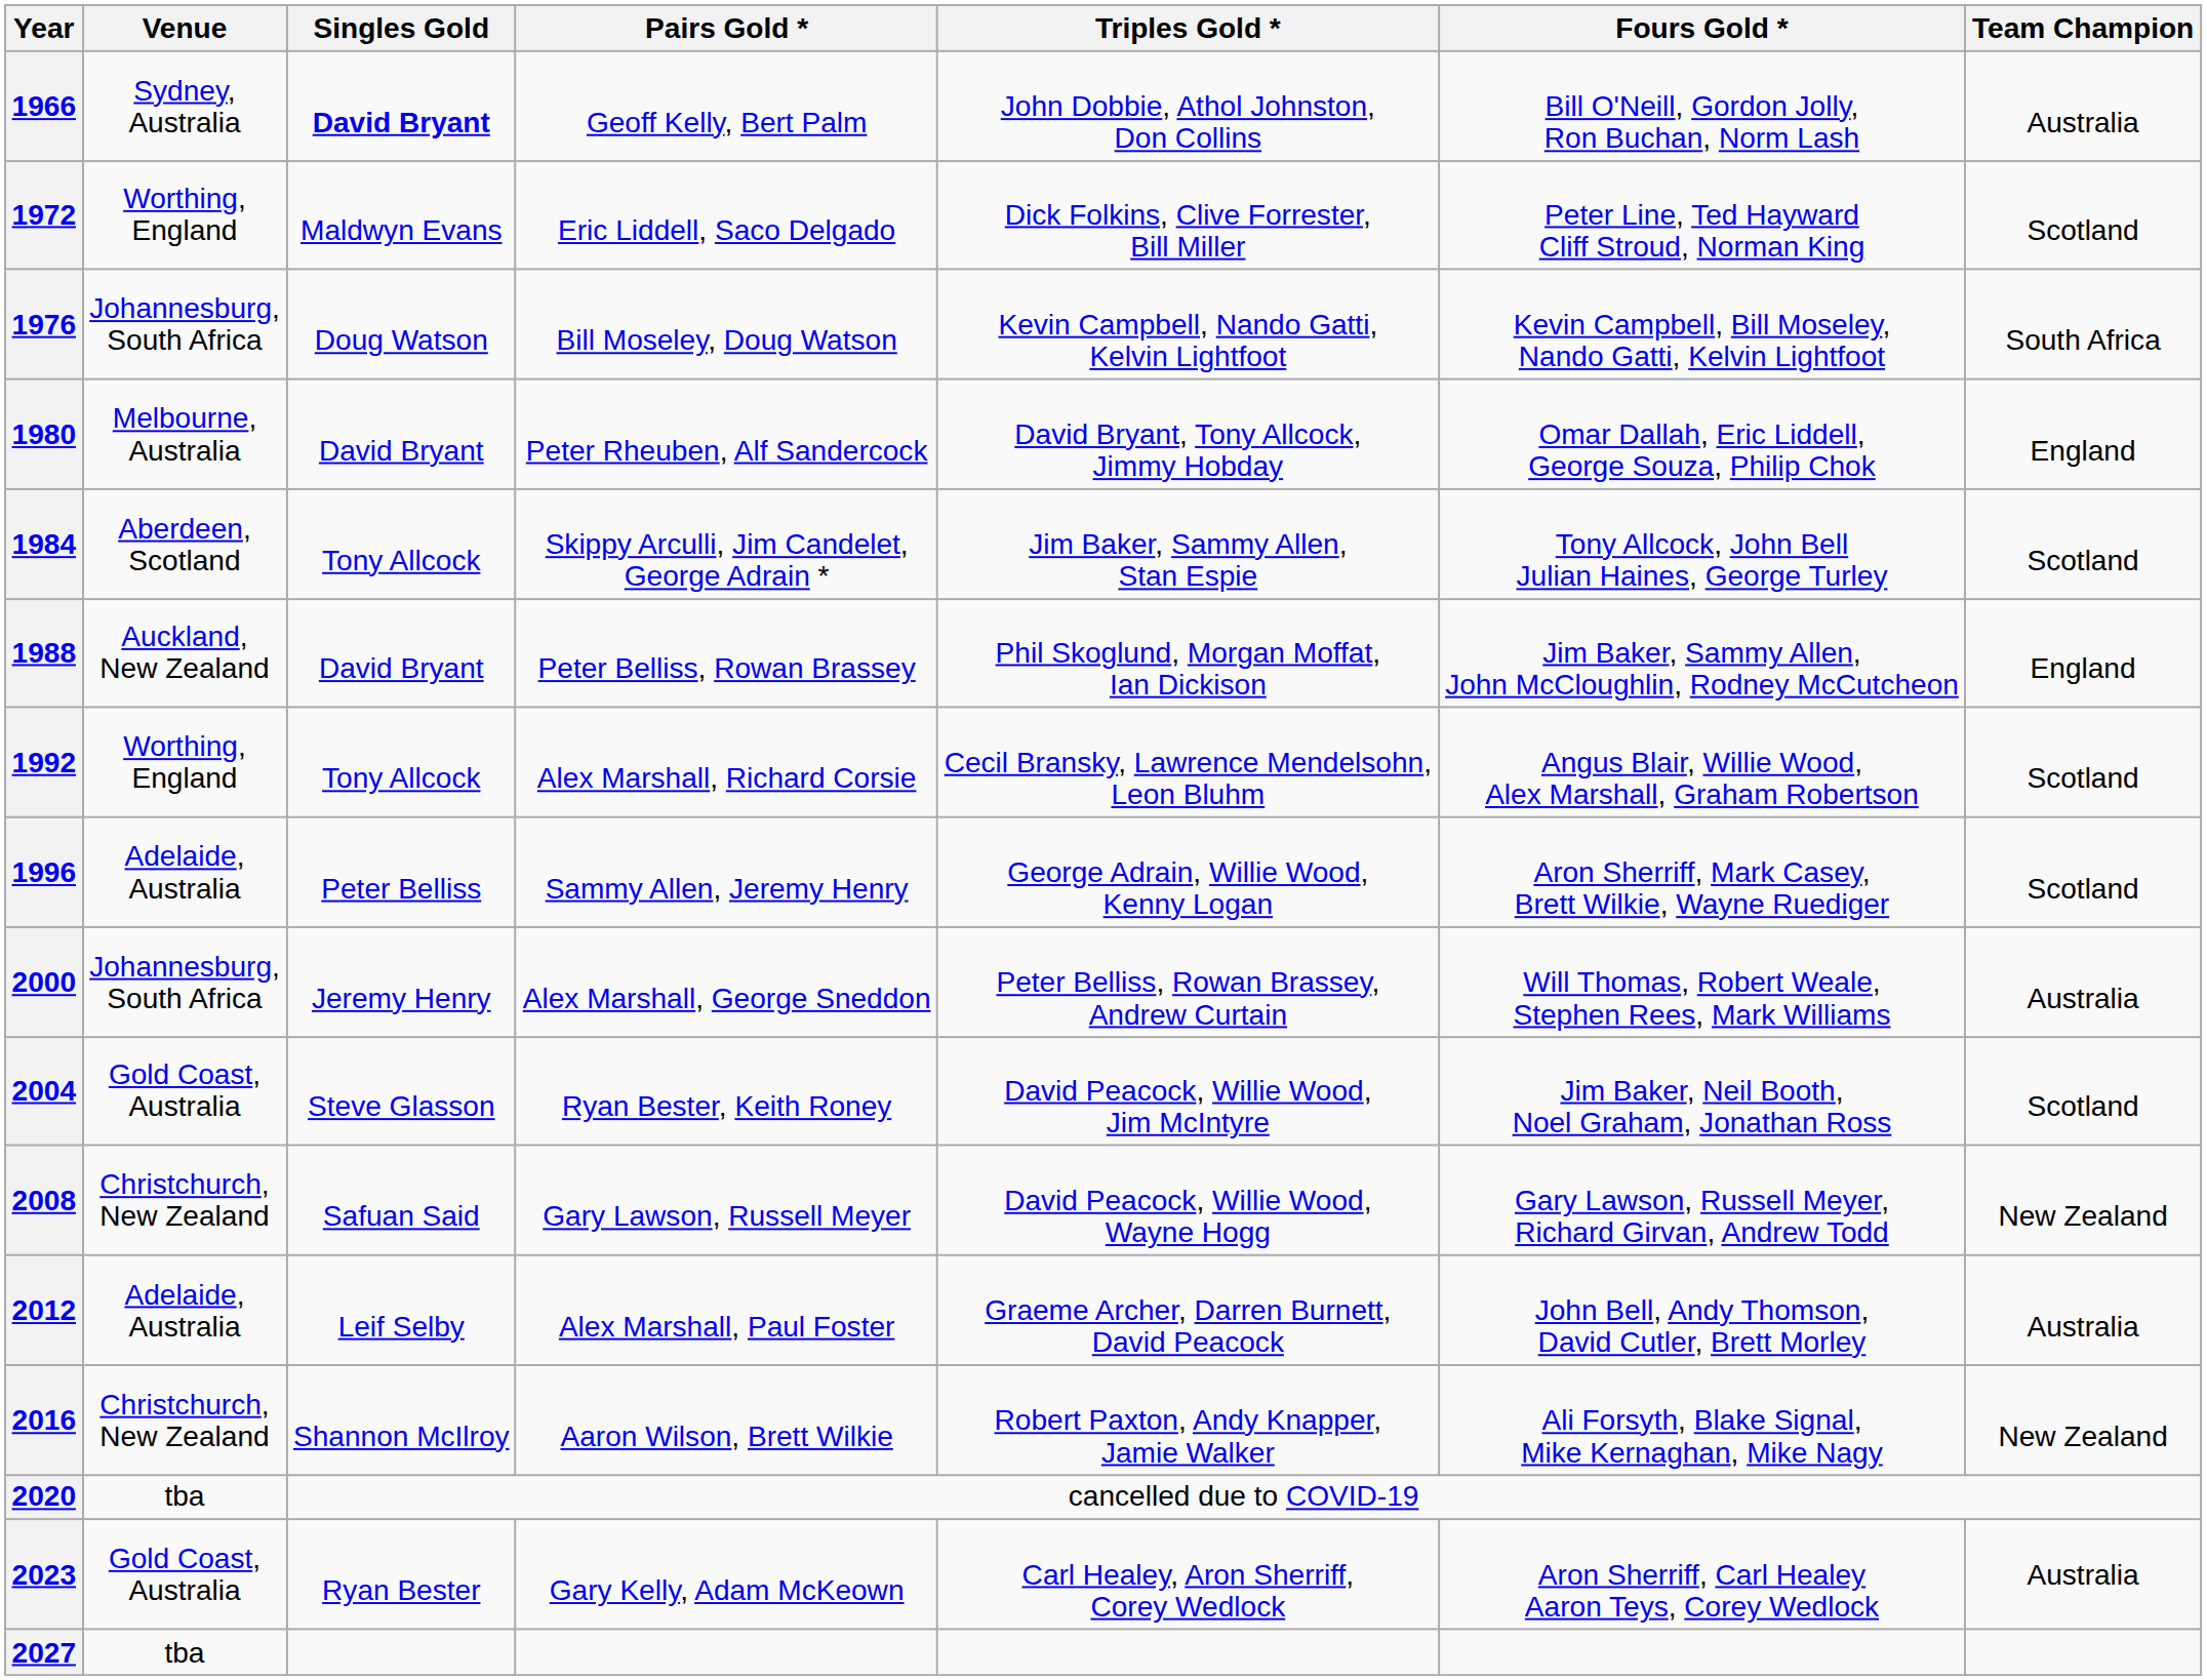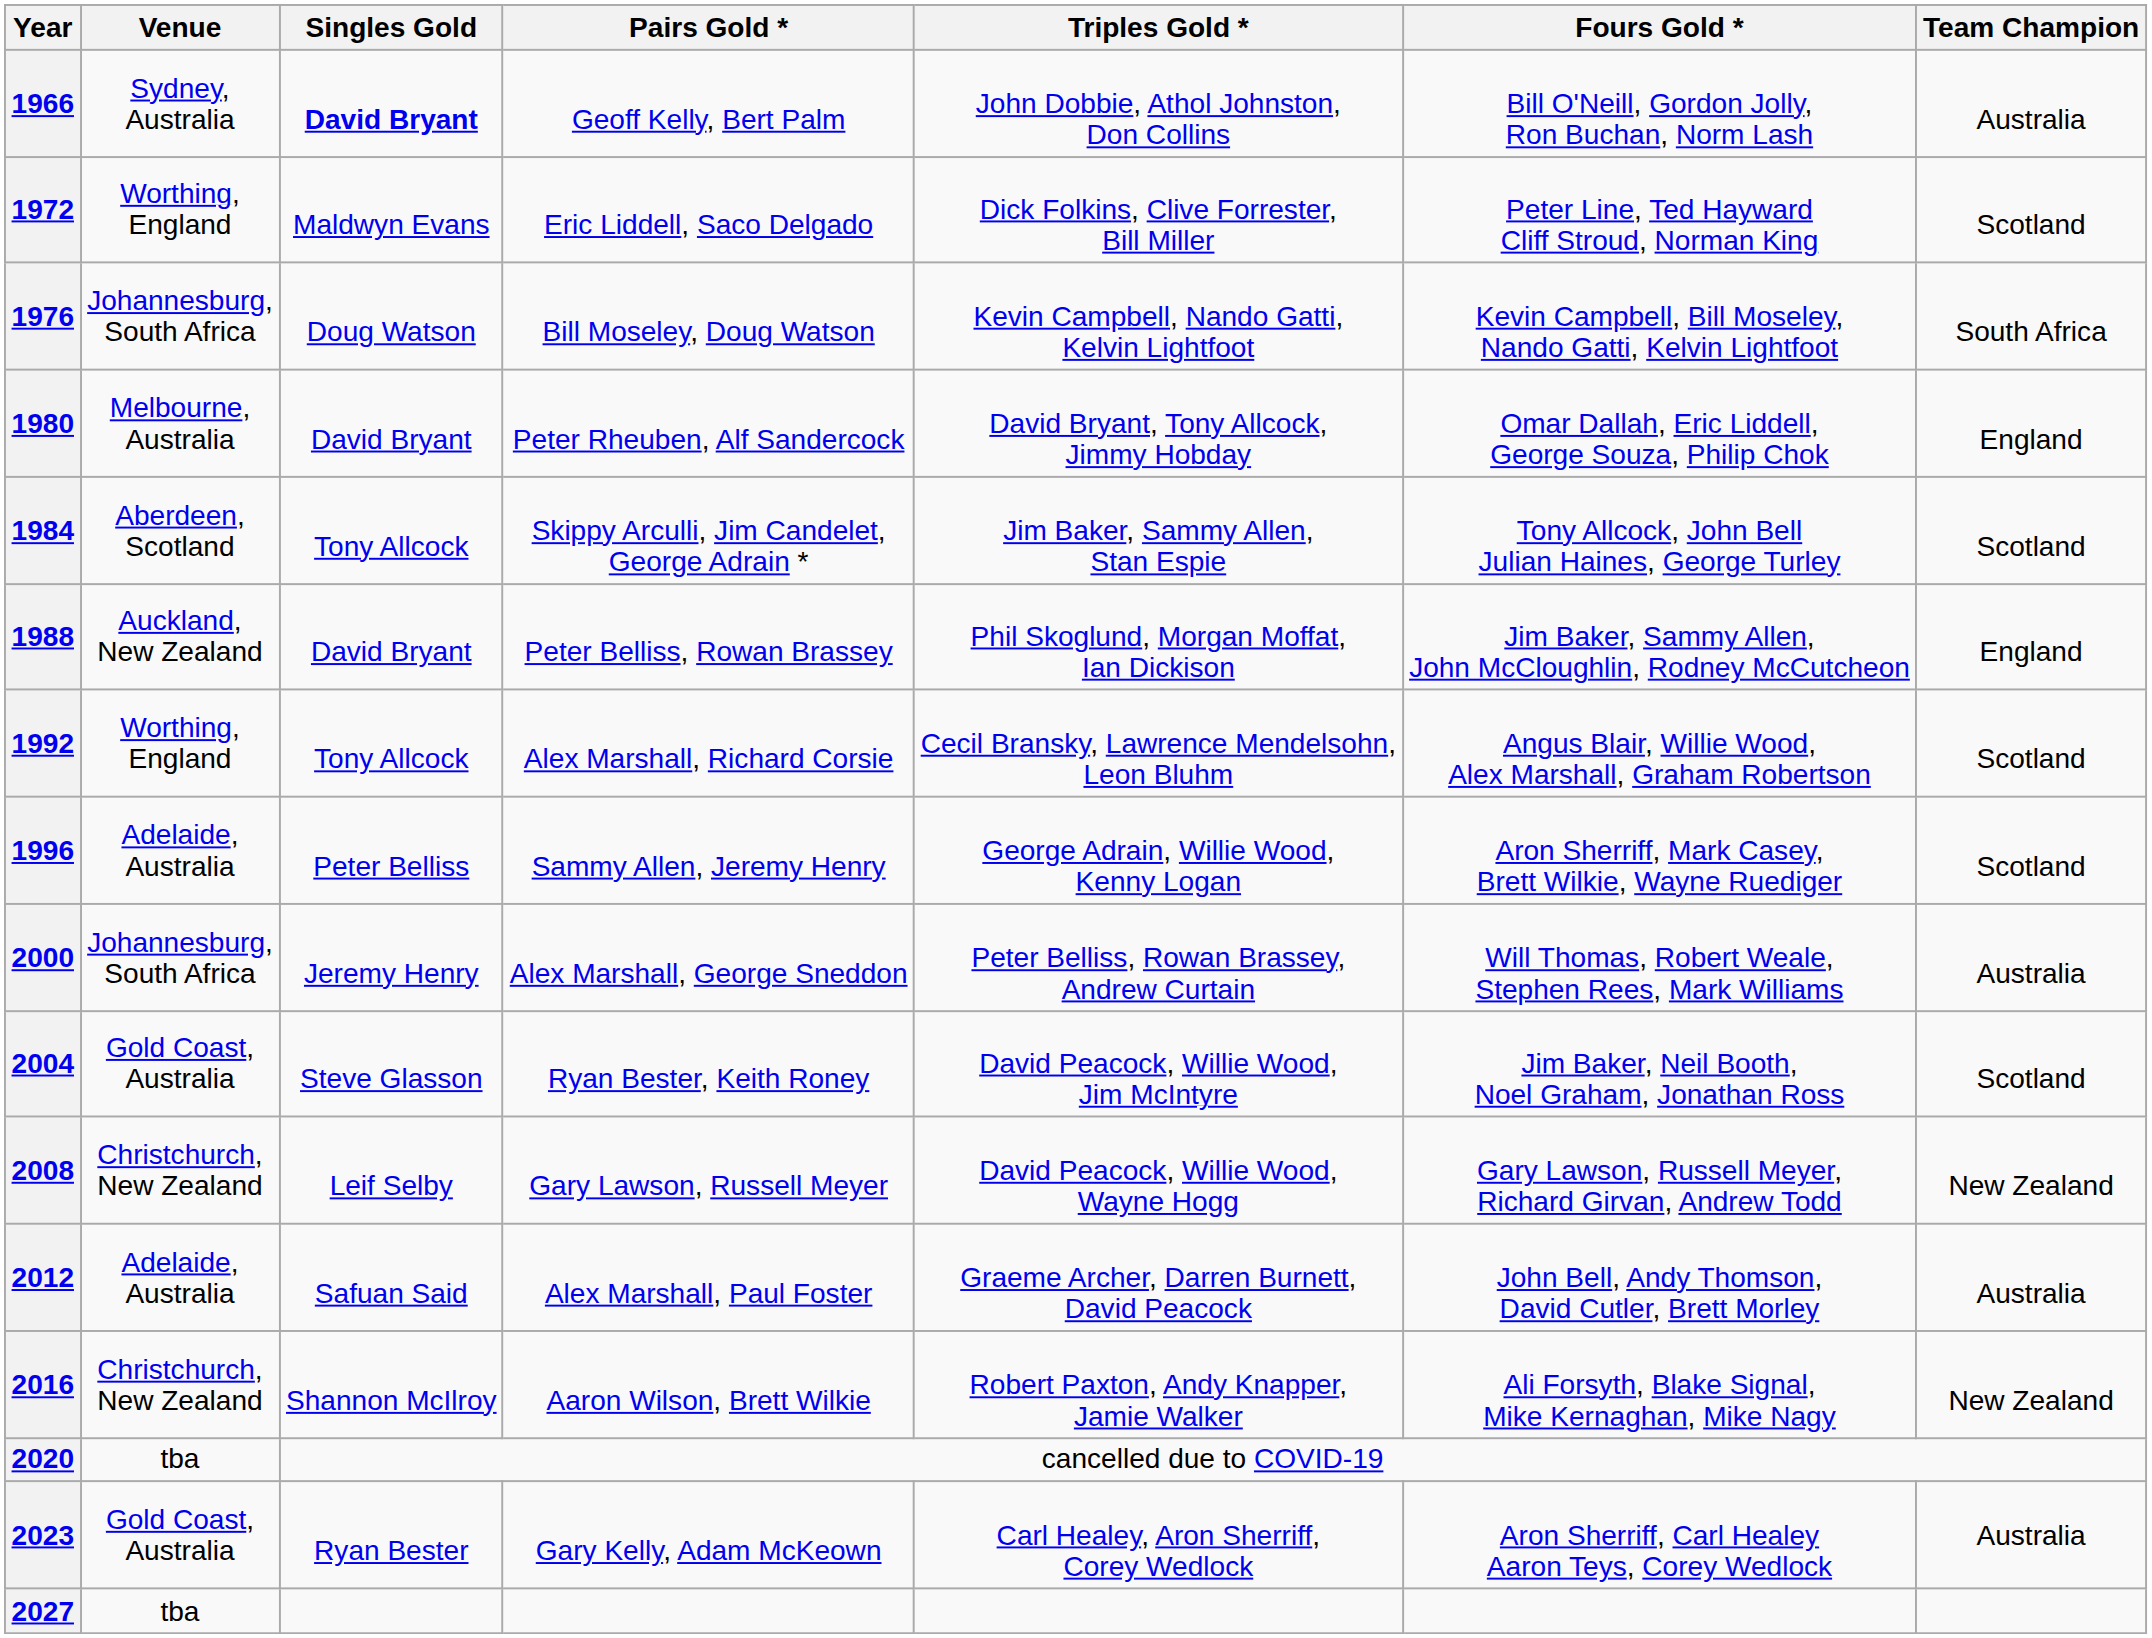 <table class="wikitable"  style="font-size:90%;text-align:center;">
 <tr>
 <th>Year</th>
 <th>Venue</th>
 <th>Singles Gold</th>
 <th>Pairs Gold *</th>
 <th>Triples Gold *</th>
 <th>Fours Gold *</th>
 <th>Team Champion</th>
 </tr>
 <tr>
 <th><a href='#'>1966</a></th>
 <td><a href='#'>Sydney</a>, <br> Australia</td>
 <td><strong> <br> <a href='#'>David Bryant</a></strong></td>
 <td> <br> <a href='#'>Geoff Kelly</a>, <a href='#'>Bert Palm</a></td>
 <td> <br> <a href='#'>John Dobbie</a>, <a href='#'>Athol Johnston</a>,<br> <a href='#'>Don Collins</a></td>
 <td><br> <a href='#'>Bill O'Neill</a>, <a href='#'>Gordon Jolly</a>,<br> <a href='#'>Ron Buchan</a>, <a href='#'>Norm Lash</a></td>
 <td> <br> Australia</td>
 </tr>
 <tr>
 <th><a href='#'>1972</a></th>
 <td><a href='#'>Worthing</a>, <br> England</td>
 <td> <br> <a href='#'>Maldwyn Evans</a></td>
 <td> <br> <a href='#'>Eric Liddell</a>, <a href='#'>Saco Delgado</a></td>
 <td> <br> <a href='#'>Dick Folkins</a>, <a href='#'>Clive Forrester</a>,<br> <a href='#'>Bill Miller</a></td>
 <td><br> <a href='#'>Peter Line</a>, <a href='#'>Ted Hayward</a> <br><a href='#'>Cliff Stroud</a>, <a href='#'>Norman King</a></td>
 <td> <br> Scotland</td>
 </tr>
 <tr>
 <th><a href='#'>1976</a></th>
 <td><a href='#'>Johannesburg</a>, <br> South Africa</td>
 <td> <br> <a href='#'>Doug Watson</a></td>
 <td> <br> <a href='#'>Bill Moseley</a>, <a href='#'>Doug Watson</a></td>
 <td> <br> <a href='#'>Kevin Campbell</a>, <a href='#'>Nando Gatti</a>,<br> <a href='#'>Kelvin Lightfoot</a></td>
 <td><br> <a href='#'>Kevin Campbell</a>, <a href='#'>Bill Moseley</a>,<br> <a href='#'>Nando Gatti</a>, <a href='#'>Kelvin Lightfoot</a></td>
 <td> <br> South Africa</td>
 </tr>
 <tr>
 <th><a href='#'>1980</a></th>
 <td><a href='#'>Melbourne</a>, <br> Australia</td>
 <td> <br> <a href='#'>David Bryant</a></td>
 <td> <br> <a href='#'>Peter Rheuben</a>, <a href='#'>Alf Sandercock</a></td>
 <td> <br> <a href='#'>David Bryant</a>, <a href='#'>Tony Allcock</a>,<br> <a href='#'>Jimmy Hobday</a></td>
 <td><br> <a href='#'>Omar Dallah</a>, <a href='#'>Eric Liddell</a>,<br> <a href='#'>George Souza</a>, <a href='#'>Philip Chok</a></td>
 <td> <br> England</td>
 </tr>
 <tr>
 <th><a href='#'>1984</a></th>
 <td><a href='#'>Aberdeen</a>, <br> Scotland</td>
 <td> <br> <a href='#'>Tony Allcock</a></td>
 <td> <br> <a href='#'>Skippy Arculli</a>, <a href='#'>Jim Candelet</a>,<br> <a href='#'>George Adrain</a> *</td>
 <td> <br> <a href='#'>Jim Baker</a>, <a href='#'>Sammy Allen</a>, <br><a href='#'>Stan Espie</a></td>
 <td><br> <a href='#'>Tony Allcock</a>, <a href='#'>John Bell</a><br> <a href='#'>Julian Haines</a>, <a href='#'>George Turley</a></td>
 <td> <br> Scotland</td>
 </tr>
 <tr>
 <th><a href='#'>1988</a></th>
 <td><a href='#'>Auckland</a>, <br> New Zealand</td>
 <td> <br> <a href='#'>David Bryant</a></td>
 <td> <br> <a href='#'>Peter Belliss</a>, <a href='#'>Rowan Brassey</a></td>
 <td> <br> <a href='#'>Phil Skoglund</a>, <a href='#'>Morgan Moffat</a>, <br><a href='#'>Ian Dickison</a></td>
 <td> <br><a href='#'>Jim Baker</a>, <a href='#'>Sammy Allen</a>,<br> <a href='#'>John McCloughlin</a>, <a href='#'>Rodney McCutcheon</a></td>
 <td> <br> England</td>
 </tr>
 <tr>
 <th><a href='#'>1992</a></th>
 <td><a href='#'>Worthing</a>, <br> England</td>
 <td> <br> <a href='#'>Tony Allcock</a></td>
 <td> <br> <a href='#'>Alex Marshall</a>, <a href='#'>Richard Corsie</a></td>
 <td> <br> <a href='#'>Cecil Bransky</a>, <a href='#'>Lawrence Mendelsohn</a>,<br> <a href='#'>Leon Bluhm</a></td>
 <td><br><a href='#'>Angus Blair</a>, <a href='#'>Willie Wood</a>, <br><a href='#'>Alex Marshall</a>, <a href='#'>Graham Robertson</a></td>
 <td> <br> Scotland</td>
 </tr>
 <tr>
 <th><a href='#'>1996</a></th>
 <td><a href='#'>Adelaide</a>, <br> Australia</td>
 <td> <br> <a href='#'>Peter Belliss</a></td>
 <td> <br> <a href='#'>Sammy Allen</a>, <a href='#'>Jeremy Henry</a></td>
 <td> <br> <a href='#'>George Adrain</a>, <a href='#'>Willie Wood</a>,<br> <a href='#'>Kenny Logan</a></td>
 <td> <br> <a href='#'>Aron Sherriff</a>, <a href='#'>Mark Casey</a>,<br> <a href='#'>Brett Wilkie</a>, <a href='#'>Wayne Ruediger</a></td>
 <td> <br> Scotland</td>
 </tr>
 <tr>
 <th><a href='#'>2000</a></th>
 <td><a href='#'>Johannesburg</a>, <br> South Africa</td>
 <td> <br> <a href='#'>Jeremy Henry</a></td>
 <td> <br> <a href='#'>Alex Marshall</a>, <a href='#'>George Sneddon</a></td>
 <td> <br> <a href='#'>Peter Belliss</a>, <a href='#'>Rowan Brassey</a>,<br> <a href='#'>Andrew Curtain</a></td>
 <td> <br> <a href='#'>Will Thomas</a>, <a href='#'>Robert Weale</a>,<br> <a href='#'>Stephen Rees</a>, <a href='#'>Mark Williams</a></td>
 <td> <br> Australia</td>
 </tr>
 <tr>
 <th><a href='#'>2004</a></th>
 <td><a href='#'>Gold Coast</a>, <br>Australia</td>
 <td> <br> <a href='#'>Steve Glasson</a></td>
 <td> <br> <a href='#'>Ryan Bester</a>, <a href='#'>Keith Roney</a></td>
 <td> <br> <a href='#'>David Peacock</a>, <a href='#'>Willie Wood</a>,<br> <a href='#'>Jim McIntyre</a></td>
 <td> <br> <a href='#'>Jim Baker</a>, <a href='#'>Neil Booth</a>,<br> <a href='#'>Noel Graham</a>, <a href='#'>Jonathan Ross</a></td>
 <td> <br> Scotland</td>
 </tr>
 <tr>
 <th><a href='#'>2008</a></th>
 <td><a href='#'>Christchurch</a>, <br> New Zealand</td>
-<td> <br> <a href='#'>Safuan Said</a></td>
+<td> <br> <a href='#'>Leif Selby</a></td>
 <td> <br> <a href='#'>Gary Lawson</a>, <a href='#'>Russell Meyer</a></td>
 <td> <br> <a href='#'>David Peacock</a>, <a href='#'>Willie Wood</a>,<br> <a href='#'>Wayne Hogg</a></td>
 <td> <br> <a href='#'>Gary Lawson</a>, <a href='#'>Russell Meyer</a>, <br><a href='#'>Richard Girvan</a>, <a href='#'>Andrew Todd</a></td>
 <td> <br> New Zealand</td>
 </tr>
 <tr>
 <th><a href='#'>2012</a></th>
 <td><a href='#'>Adelaide</a>, <br> Australia</td>
-<td> <br> <a href='#'>Leif Selby</a></td>
+<td> <br> <a href='#'>Safuan Said</a></td>
 <td> <br> <a href='#'>Alex Marshall</a>, <a href='#'>Paul Foster</a></td>
 <td> <br> <a href='#'>Graeme Archer</a>, <a href='#'>Darren Burnett</a>, <br><a href='#'>David Peacock</a></td>
 <td><br><a href='#'>John Bell</a>, <a href='#'>Andy Thomson</a>,<br> <a href='#'>David Cutler</a>, <a href='#'>Brett Morley</a></td>
 <td> <br> Australia</td>
 </tr>
 <tr>
 <th><a href='#'>2016</a></th>
 <td><a href='#'>Christchurch</a>, <br>New Zealand</td>
 <td> <br> <a href='#'>Shannon McIlroy</a></td>
 <td> <br> <a href='#'>Aaron Wilson</a>, <a href='#'>Brett Wilkie</a></td>
 <td> <br> <a href='#'>Robert Paxton</a>, <a href='#'>Andy Knapper</a>,<br> <a href='#'>Jamie Walker</a></td>
 <td> <br> <a href='#'>Ali Forsyth</a>, <a href='#'>Blake Signal</a>,<br> <a href='#'>Mike Kernaghan</a>, <a href='#'>Mike Nagy</a></td>
 <td> <br> New Zealand</td>
 </tr>
 <tr>
 <th><a href='#'>2020</a></th>
 <td>tba</td>
 <td colspan=5>cancelled due to <a href='#'>COVID-19</a></td>
 </tr>
 <tr>
 <th><a href='#'>2023</a></th>
 <td><a href='#'>Gold Coast</a>, <br>Australia</td>
 <td> <br> <a href='#'>Ryan Bester</a></td>
 <td> <br> <a href='#'>Gary Kelly</a>, <a href='#'>Adam McKeown</a></td>
 <td> <br> <a href='#'>Carl Healey</a>, <a href='#'>Aron Sherriff</a>,<br> <a href='#'>Corey Wedlock</a></td>
 <td> <br><a href='#'>Aron Sherriff</a>, <a href='#'>Carl Healey</a><br> <a href='#'>Aaron Teys</a>, <a href='#'>Corey Wedlock</a></td>
 <td> Australia</td>
 </tr>
 <tr>
 <th><a href='#'>2027</a></th>
 <td>tba</td>
 <td></td>
 <td></td>
 <td></td>
 <td></td>
 <td></td>
 </tr>
 </table>
